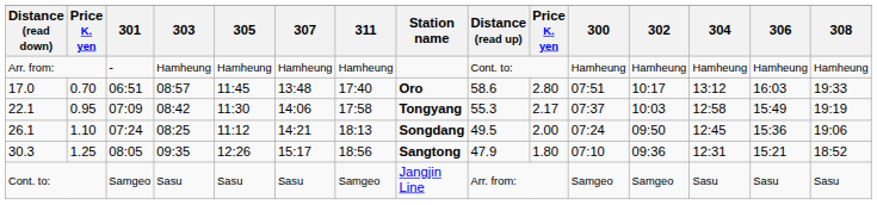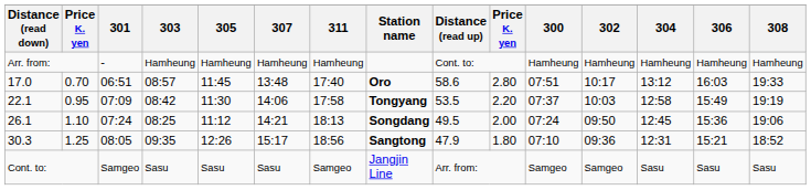 <table class="wikitable">
 <tr>
 </tr>
 <tr>
 <th>Distance<br><small>(read down)</small></th>
 <th>Price<br><small><a href='#'>K. yen</a></small></th>
 <th><strong>301</strong></th>
 <th><strong>303</strong></th>
 <th><strong>305</strong></th>
 <th><strong>307</strong></th>
 <th><strong>311</strong></th>
 <th>Station name</th>
 <th>Distance<br><small>(read up)</small></th>
 <th>Price<br><small><a href='#'>K. yen</a></small></th>
 <th><strong>300</strong></th>
 <th><strong>302</strong></th>
 <th><strong>304</strong></th>
 <th><strong>306</strong></th>
 <th><strong>308</strong></th>
 </tr>
 <tr>
 <td colspan=2><small>Arr. from:</small></td>
 <td>-</td>
 <td><small>Hamheung</small></td>
 <td><small>Hamheung</small></td>
 <td><small>Hamheung</small></td>
 <td><small>Hamheung</small></td>
 <td></td>
 <td colspan=2><small>Cont. to:</small></td>
 <td><small>Hamheung</small></td>
 <td><small>Hamheung</small></td>
 <td><small>Hamheung</small></td>
 <td><small>Hamheung</small></td>
 <td><small>Hamheung</small></td>
 </tr>
 <tr>
 <td>17.0</td>
 <td>0.70</td>
 <td>06:51</td>
 <td>08:57</td>
 <td>11:45</td>
 <td>13:48</td>
 <td>17:40</td>
 <td><strong>Oro</strong></td>
 <td>58.6</td>
 <td>2.80</td>
 <td>07:51</td>
 <td>10:17</td>
 <td>13:12</td>
 <td>16:03</td>
 <td>19:33</td>
 </tr>
 <tr>
 <td>22.1</td>
 <td>0.95</td>
 <td>07:09</td>
 <td>08:42</td>
 <td>11:30</td>
 <td>14:06</td>
 <td>17:58</td>
 <td><strong>Tongyang</strong></td>
-<td>55.3</td>
-<td>2.17</td>
+<td>53.5</td>
+<td>2.20</td>
 <td>07:37</td>
 <td>10:03</td>
 <td>12:58</td>
 <td>15:49</td>
 <td>19:19</td>
 </tr>
 <tr>
 <td>26.1</td>
 <td>1.10</td>
 <td>07:24</td>
 <td>08:25</td>
 <td>11:12</td>
 <td>14:21</td>
 <td>18:13</td>
 <td><strong>Songdang</strong></td>
 <td>49.5</td>
 <td>2.00</td>
 <td>07:24</td>
 <td>09:50</td>
 <td>12:45</td>
 <td>15:36</td>
 <td>19:06</td>
 </tr>
 <tr>
 <td>30.3</td>
 <td>1.25</td>
 <td>08:05</td>
 <td>09:35</td>
 <td>12:26</td>
 <td>15:17</td>
 <td>18:56</td>
 <td><strong>Sangtong</strong></td>
 <td>47.9</td>
 <td>1.80</td>
 <td>07:10</td>
 <td>09:36</td>
 <td>12:31</td>
 <td>15:21</td>
 <td>18:52</td>
 </tr>
 <tr>
 <td colspan=2><small>Cont. to:</small></td>
 <td><small>Samgeo</small></td>
 <td><small>Sasu</small></td>
 <td><small>Sasu</small></td>
 <td><small>Sasu</small></td>
 <td><small>Samgeo</small></td>
 <td><a href='#'>Jangjin Line</a></td>
 <td colspan=2><small>Arr. from:</small></td>
 <td><small>Samgeo</small></td>
 <td><small>Samgeo</small></td>
 <td><small>Sasu</small></td>
 <td><small>Sasu</small></td>
 <td><small>Sasu</small></td>
 </tr>
 </table>
